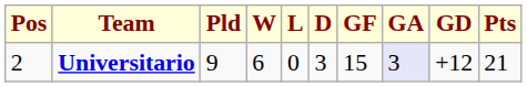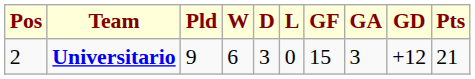 <table class="wikitable">
 <tr>
 <th style="color:#800000; background:#FFFFDA;"><abbr>Pos</abbr></th>
 <th style="color:#800000; background:#FFFFDA;">Team</th>
 <th style="color:#800000; background:#FFFFDA;"><abbr>Pld</abbr></th>
 <th style="color:#800000; background:#FFFFDA;"><abbr>W</abbr></th>
+<th style="color:#800000; background:#FFFFDA;"><abbr>D</abbr></th>
 <th style="color:#800000; background:#FFFFDA;"><abbr>L</abbr></th>
-<th style="color:#800000; background:#FFFFDA;"><abbr>D</abbr></th>
 <th style="color:#800000; background:#FFFFDA;"><abbr>GF</abbr></th>
 <th style="color:#800000; background:#FFFFDA;"><abbr>GA</abbr></th>
 <th style="color:#800000; background:#FFFFDA;"><abbr>GD</abbr></th>
 <th style="color:#800000; background:#FFFFDA;"><abbr>Pts</abbr></th>
 </tr>
 <tr>
 <td>2</td>
 <td><a href='#'><strong>Universitario</strong></a></td>
 <td>9</td>
 <td>6</td>
+<td>3</td>
 <td>0</td>
+<td>15</td>
 <td>3</td>
-<td>15</td>
-<td style="background: lavender;">3</td>
 <td>+12</td>
 <td>21</td>
 </tr>
 </table>
